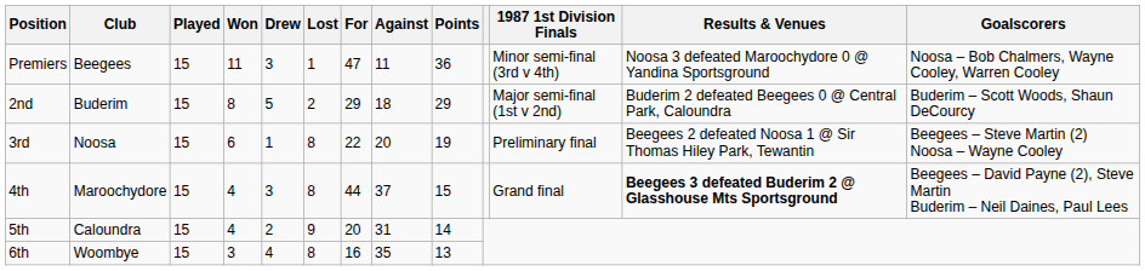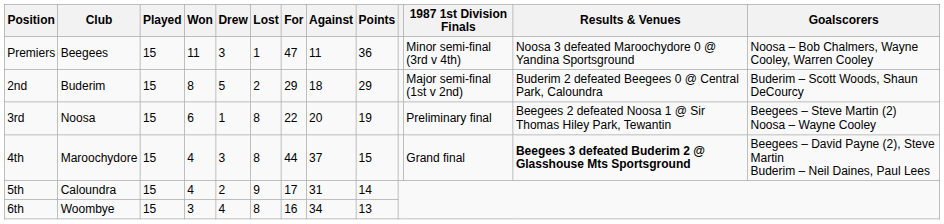 <table class="wikitable">
 <tr>
 <th>Position</th>
 <th>Club</th>
 <th>Played</th>
 <th>Won</th>
 <th>Drew</th>
 <th>Lost</th>
 <th>For</th>
 <th>Against</th>
 <th>Points</th>
 <th></th>
 <th>1987 1st Division Finals</th>
 <th>Results & Venues</th>
 <th>Goalscorers</th>
 </tr>
 <tr>
 <td>Premiers</td>
 <td>Beegees</td>
 <td>15</td>
 <td>11</td>
 <td>3</td>
 <td>1</td>
 <td>47</td>
 <td>11</td>
 <td>36</td>
 <td></td>
 <td>Minor semi-final (3rd v 4th)</td>
 <td>Noosa 3 defeated Maroochydore 0 @ Yandina Sportsground</td>
 <td>Noosa – Bob Chalmers, Wayne Cooley, Warren Cooley</td>
 </tr>
 <tr>
 <td>2nd</td>
 <td>Buderim</td>
 <td>15</td>
 <td>8</td>
 <td>5</td>
 <td>2</td>
 <td>29</td>
 <td>18</td>
 <td>29</td>
 <td></td>
 <td>Major semi-final (1st v 2nd)</td>
 <td>Buderim 2 defeated Beegees 0 @ Central Park, Caloundra</td>
 <td>Buderim – Scott Woods, Shaun DeCourcy</td>
 </tr>
 <tr>
 <td>3rd</td>
 <td>Noosa</td>
 <td>15</td>
 <td>6</td>
 <td>1</td>
 <td>8</td>
 <td>22</td>
 <td>20</td>
 <td>19</td>
 <td></td>
 <td>Preliminary final</td>
 <td>Beegees 2 defeated Noosa 1 @ Sir Thomas Hiley Park, Tewantin</td>
 <td>Beegees – Steve Martin (2)<br>Noosa – Wayne Cooley</td>
 </tr>
 <tr>
 <td>4th</td>
 <td>Maroochydore</td>
 <td>15</td>
 <td>4</td>
 <td>3</td>
 <td>8</td>
 <td>44</td>
 <td>37</td>
 <td>15</td>
 <td></td>
 <td>Grand final</td>
 <td><strong>Beegees 3 defeated Buderim 2 @ Glasshouse Mts Sportsground</strong></td>
 <td>Beegees – David Payne (2), Steve Martin<br>Buderim – Neil Daines, Paul Lees</td>
 </tr>
 <tr>
 <td>5th</td>
 <td>Caloundra</td>
 <td>15</td>
 <td>4</td>
 <td>2</td>
 <td>9</td>
-<td>20</td>
+<td>17</td>
 <td>31</td>
 <td>14</td>
 </tr>
 <tr>
 <td>6th</td>
 <td>Woombye</td>
 <td>15</td>
 <td>3</td>
 <td>4</td>
 <td>8</td>
 <td>16</td>
-<td>35</td>
+<td>34</td>
 <td>13</td>
 </tr>
 </table>
